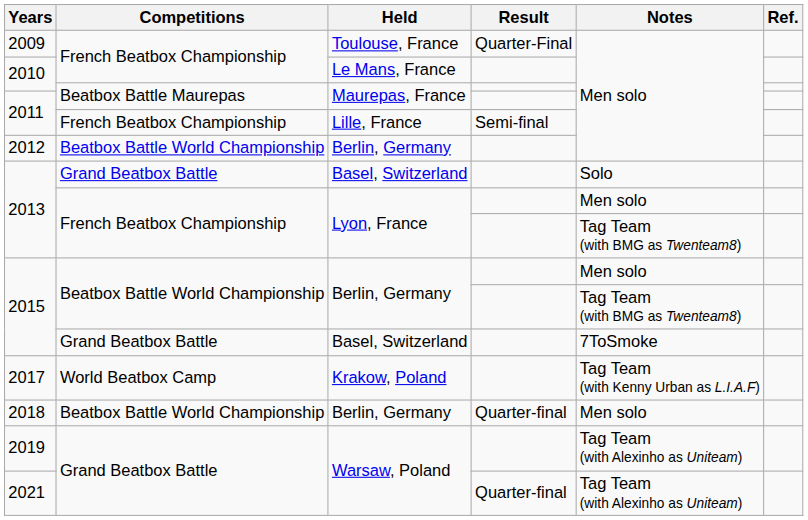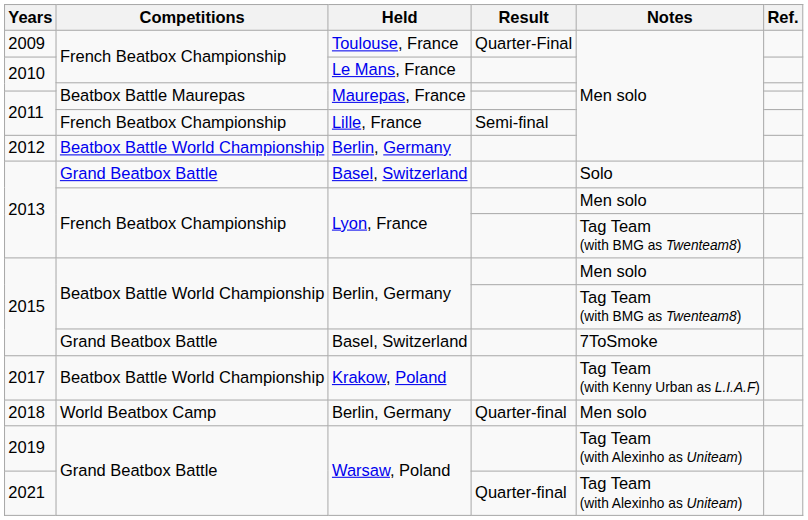 <table class="wikitable">
 <tr>
 <th>Years</th>
 <th>Competitions</th>
 <th>Held</th>
 <th>Result</th>
 <th>Notes</th>
 <th>Ref.</th>
 </tr>
 <tr>
 <td>2009</td>
 <td rowspan="2">French Beatbox Championship</td>
 <td><a href='#'>Toulouse</a>, France</td>
 <td>Quarter-Final</td>
 <td rowspan="6">Men solo</td>
 <td></td>
 </tr>
 <tr>
 <td rowspan="2">2010</td>
 <td><a href='#'>Le Mans</a>, France</td>
 <td></td>
 <td></td>
 </tr>
 <tr>
 <td rowspan="2">Beatbox Battle Maurepas</td>
 <td rowspan="2"><a href='#'>Maurepas</a>, France</td>
 <td></td>
 <td></td>
 </tr>
 <tr>
 <td rowspan="2">2011</td>
 <td></td>
 <td></td>
 </tr>
 <tr>
 <td>French Beatbox Championship</td>
 <td><a href='#'>Lille</a>, France</td>
 <td>Semi-final</td>
 <td></td>
 </tr>
 <tr>
 <td>2012</td>
 <td><a href='#'>Beatbox Battle World Championship</a></td>
 <td><a href='#'>Berlin</a>, <a href='#'>Germany</a></td>
 <td></td>
 <td></td>
 </tr>
 <tr>
 <td rowspan="3">2013</td>
 <td><a href='#'>Grand Beatbox Battle</a></td>
 <td><a href='#'>Basel</a>, <a href='#'>Switzerland</a></td>
 <td></td>
 <td>Solo</td>
 <td></td>
 </tr>
 <tr>
 <td rowspan="2">French Beatbox Championship</td>
 <td rowspan="2"><a href='#'>Lyon</a>, France</td>
 <td></td>
 <td>Men solo</td>
 <td></td>
 </tr>
 <tr>
 <td></td>
 <td>Tag Team<br><small>(with BMG as <em>Twenteam8</em>)</small></td>
 <td></td>
 </tr>
 <tr>
 <td rowspan="3">2015</td>
 <td rowspan="2">Beatbox Battle World Championship</td>
 <td rowspan="2">Berlin, Germany</td>
 <td></td>
 <td>Men solo</td>
 <td></td>
 </tr>
 <tr>
 <td></td>
 <td>Tag Team<br><small>(with BMG as <em>Twenteam8</em>)</small></td>
 <td></td>
 </tr>
 <tr>
 <td>Grand Beatbox Battle</td>
 <td>Basel, Switzerland</td>
 <td></td>
 <td>7ToSmoke</td>
 <td></td>
 </tr>
 <tr>
 <td>2017</td>
-<td>World Beatbox Camp</td>
+<td>Beatbox Battle World Championship</td>
 <td><a href='#'>Krakow</a>, <a href='#'>Poland</a></td>
 <td></td>
 <td>Tag Team<br><small>(with Kenny Urban as <em>L.I.A.F</em>)</small></td>
 <td></td>
 </tr>
 <tr>
 <td>2018</td>
-<td>Beatbox Battle World Championship</td>
+<td>World Beatbox Camp</td>
 <td>Berlin, Germany</td>
 <td>Quarter-final</td>
 <td>Men solo</td>
 <td></td>
 </tr>
 <tr>
 <td>2019</td>
 <td rowspan="2">Grand Beatbox Battle</td>
 <td rowspan="2"><a href='#'>Warsaw</a>, Poland</td>
 <td></td>
 <td>Tag Team<br><small>(with Alexinho as <em>Uniteam</em>)</small></td>
 <td></td>
 </tr>
 <tr>
 <td>2021</td>
 <td>Quarter-final</td>
 <td>Tag Team<br><small>(with Alexinho as <em>Uniteam</em>)</small></td>
 <td></td>
 </tr>
 </table>
